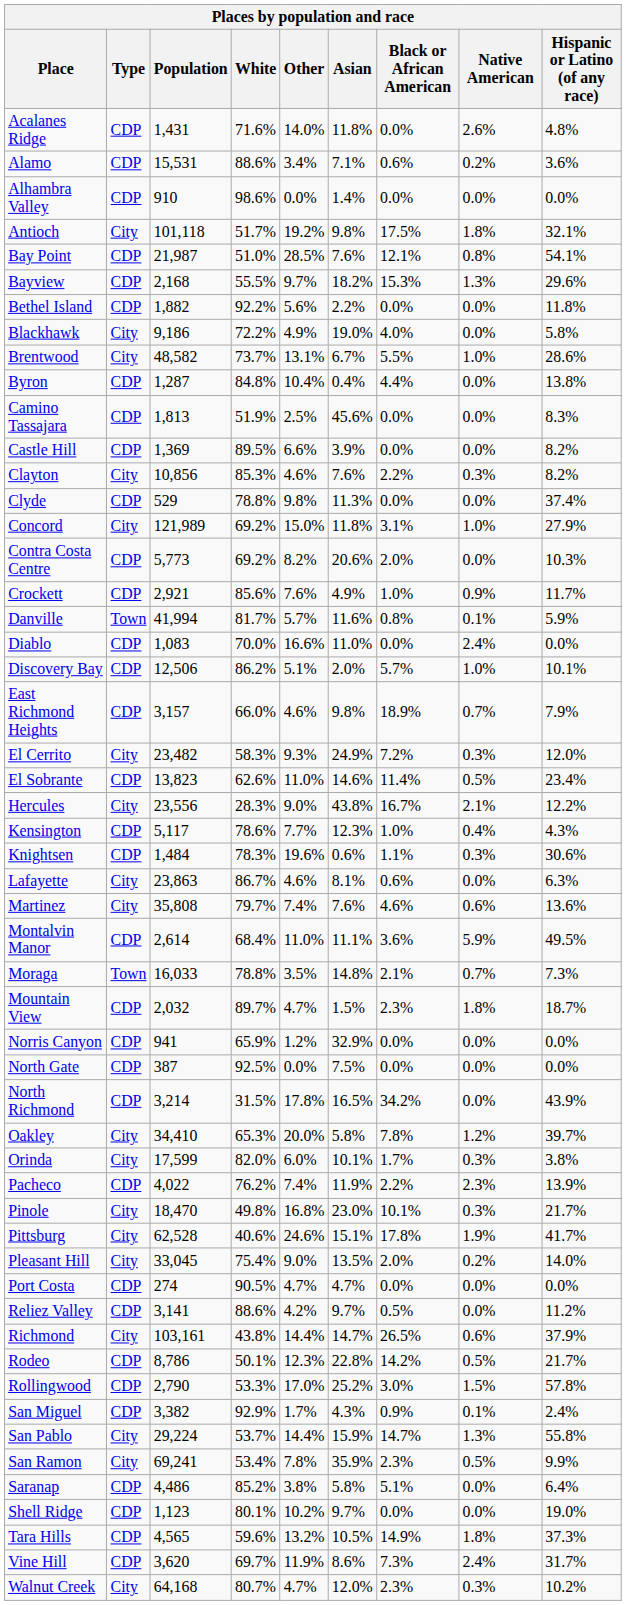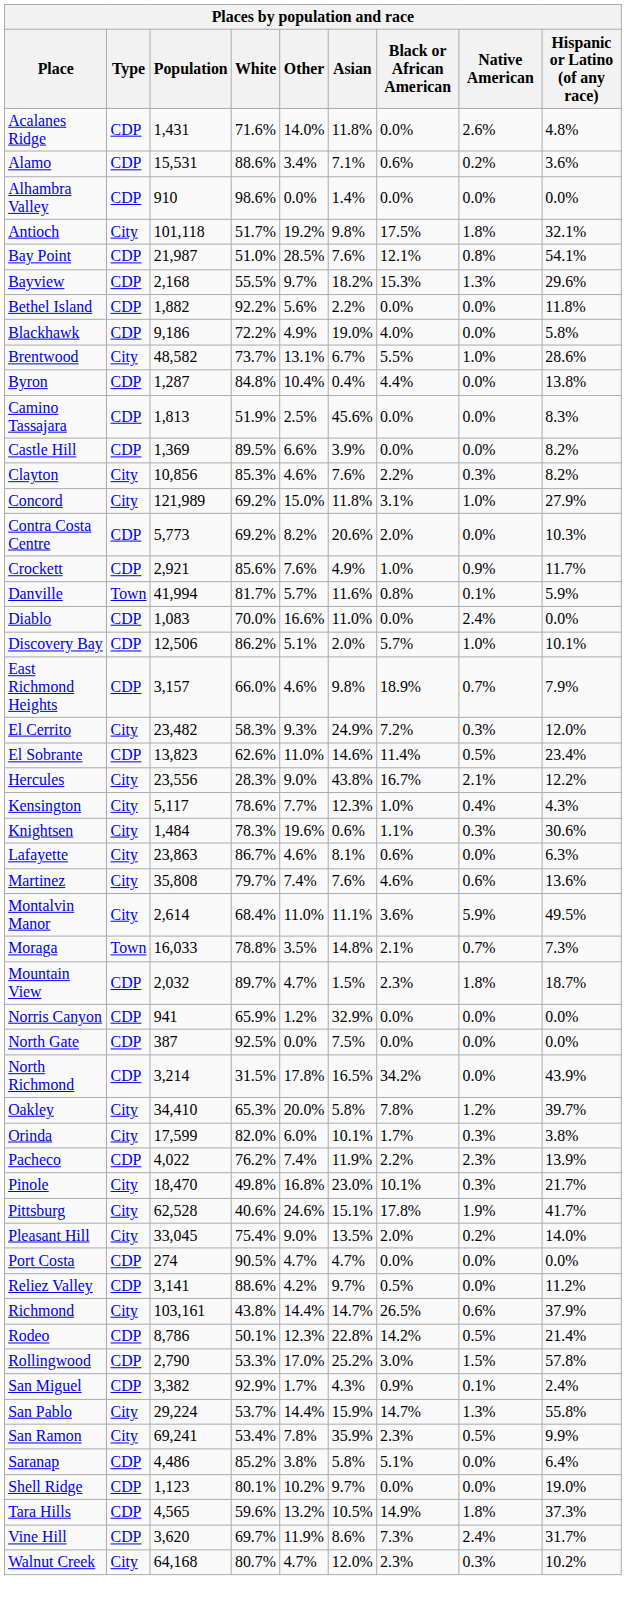 <table class="wikitable collapsible collapsed sortable" style="width: 100%;">
 <tr>
 <th colspan="9">Places by population and race</th>
 </tr>
 <tr>
 <th>Place</th>
 <th>Type</th>
 <th data-sort-type="number">Population</th>
 <th data-sort-type="number">White</th>
 <th data-sort-type="number">Other<br></th>
 <th data-sort-type="number">Asian</th>
 <th data-sort-type="number">Black or African<br>American</th>
 <th data-sort-type="number">Native American<br></th>
 <th data-sort-type="number">Hispanic or Latino<br>(of any race)</th>
 </tr>
 <tr>
 <td><a href='#'>Acalanes Ridge</a></td>
 <td><a href='#'>CDP</a></td>
 <td>1,431</td>
 <td>71.6%</td>
 <td>14.0%</td>
 <td>11.8%</td>
 <td>0.0%</td>
 <td>2.6%</td>
 <td>4.8%</td>
 </tr>
 <tr>
 <td><a href='#'>Alamo</a></td>
 <td><a href='#'>CDP</a></td>
 <td>15,531</td>
 <td>88.6%</td>
 <td>3.4%</td>
 <td>7.1%</td>
 <td>0.6%</td>
 <td>0.2%</td>
 <td>3.6%</td>
 </tr>
 <tr>
 <td><a href='#'>Alhambra Valley</a></td>
 <td><a href='#'>CDP</a></td>
 <td>910</td>
 <td>98.6%</td>
 <td>0.0%</td>
 <td>1.4%</td>
 <td>0.0%</td>
 <td>0.0%</td>
 <td>0.0%</td>
 </tr>
 <tr>
 <td><a href='#'>Antioch</a></td>
 <td><a href='#'>City</a></td>
 <td>101,118</td>
 <td>51.7%</td>
 <td>19.2%</td>
 <td>9.8%</td>
 <td>17.5%</td>
 <td>1.8%</td>
 <td>32.1%</td>
 </tr>
 <tr>
 <td><a href='#'>Bay Point</a></td>
 <td><a href='#'>CDP</a></td>
 <td>21,987</td>
 <td>51.0%</td>
 <td>28.5%</td>
 <td>7.6%</td>
 <td>12.1%</td>
 <td>0.8%</td>
 <td>54.1%</td>
 </tr>
 <tr>
 <td><a href='#'>Bayview</a></td>
 <td><a href='#'>CDP</a></td>
 <td>2,168</td>
 <td>55.5%</td>
 <td>9.7%</td>
 <td>18.2%</td>
 <td>15.3%</td>
 <td>1.3%</td>
 <td>29.6%</td>
 </tr>
 <tr>
 <td><a href='#'>Bethel Island</a></td>
 <td><a href='#'>CDP</a></td>
 <td>1,882</td>
 <td>92.2%</td>
 <td>5.6%</td>
 <td>2.2%</td>
 <td>0.0%</td>
 <td>0.0%</td>
 <td>11.8%</td>
 </tr>
 <tr>
 <td><a href='#'>Blackhawk</a></td>
-<td><a href='#'>City</a></td>
+<td><a href='#'>CDP</a></td>
 <td>9,186</td>
 <td>72.2%</td>
 <td>4.9%</td>
 <td>19.0%</td>
 <td>4.0%</td>
 <td>0.0%</td>
 <td>5.8%</td>
 </tr>
 <tr>
 <td><a href='#'>Brentwood</a></td>
 <td><a href='#'>City</a></td>
 <td>48,582</td>
 <td>73.7%</td>
 <td>13.1%</td>
 <td>6.7%</td>
 <td>5.5%</td>
 <td>1.0%</td>
 <td>28.6%</td>
 </tr>
 <tr>
 <td><a href='#'>Byron</a></td>
 <td><a href='#'>CDP</a></td>
 <td>1,287</td>
 <td>84.8%</td>
 <td>10.4%</td>
 <td>0.4%</td>
 <td>4.4%</td>
 <td>0.0%</td>
 <td>13.8%</td>
 </tr>
 <tr>
 <td><a href='#'>Camino Tassajara</a></td>
 <td><a href='#'>CDP</a></td>
 <td>1,813</td>
 <td>51.9%</td>
 <td>2.5%</td>
 <td>45.6%</td>
 <td>0.0%</td>
 <td>0.0%</td>
 <td>8.3%</td>
 </tr>
 <tr>
 <td><a href='#'>Castle Hill</a></td>
 <td><a href='#'>CDP</a></td>
 <td>1,369</td>
 <td>89.5%</td>
 <td>6.6%</td>
 <td>3.9%</td>
 <td>0.0%</td>
 <td>0.0%</td>
 <td>8.2%</td>
 </tr>
 <tr>
 <td><a href='#'>Clayton</a></td>
 <td><a href='#'>City</a></td>
 <td>10,856</td>
 <td>85.3%</td>
 <td>4.6%</td>
 <td>7.6%</td>
 <td>2.2%</td>
 <td>0.3%</td>
 <td>8.2%</td>
-</tr>
-<tr>
-<td><a href='#'>Clyde</a></td>
-<td><a href='#'>CDP</a></td>
-<td>529</td>
-<td>78.8%</td>
-<td>9.8%</td>
-<td>11.3%</td>
-<td>0.0%</td>
-<td>0.0%</td>
-<td>37.4%</td>
 </tr>
 <tr>
 <td><a href='#'>Concord</a></td>
 <td><a href='#'>City</a></td>
 <td>121,989</td>
 <td>69.2%</td>
 <td>15.0%</td>
 <td>11.8%</td>
 <td>3.1%</td>
 <td>1.0%</td>
 <td>27.9%</td>
 </tr>
 <tr>
 <td><a href='#'>Contra Costa Centre</a></td>
 <td><a href='#'>CDP</a></td>
 <td>5,773</td>
 <td>69.2%</td>
 <td>8.2%</td>
 <td>20.6%</td>
 <td>2.0%</td>
 <td>0.0%</td>
 <td>10.3%</td>
 </tr>
 <tr>
 <td><a href='#'>Crockett</a></td>
 <td><a href='#'>CDP</a></td>
 <td>2,921</td>
 <td>85.6%</td>
 <td>7.6%</td>
 <td>4.9%</td>
 <td>1.0%</td>
 <td>0.9%</td>
 <td>11.7%</td>
 </tr>
 <tr>
 <td><a href='#'>Danville</a></td>
 <td><a href='#'>Town</a></td>
 <td>41,994</td>
 <td>81.7%</td>
 <td>5.7%</td>
 <td>11.6%</td>
 <td>0.8%</td>
 <td>0.1%</td>
 <td>5.9%</td>
 </tr>
 <tr>
 <td><a href='#'>Diablo</a></td>
 <td><a href='#'>CDP</a></td>
 <td>1,083</td>
 <td>70.0%</td>
 <td>16.6%</td>
 <td>11.0%</td>
 <td>0.0%</td>
 <td>2.4%</td>
 <td>0.0%</td>
 </tr>
 <tr>
 <td><a href='#'>Discovery Bay</a></td>
 <td><a href='#'>CDP</a></td>
 <td>12,506</td>
 <td>86.2%</td>
 <td>5.1%</td>
 <td>2.0%</td>
 <td>5.7%</td>
 <td>1.0%</td>
 <td>10.1%</td>
 </tr>
 <tr>
 <td><a href='#'>East Richmond Heights</a></td>
 <td><a href='#'>CDP</a></td>
 <td>3,157</td>
 <td>66.0%</td>
 <td>4.6%</td>
 <td>9.8%</td>
 <td>18.9%</td>
 <td>0.7%</td>
 <td>7.9%</td>
 </tr>
 <tr>
 <td><a href='#'>El Cerrito</a></td>
 <td><a href='#'>City</a></td>
 <td>23,482</td>
 <td>58.3%</td>
 <td>9.3%</td>
 <td>24.9%</td>
 <td>7.2%</td>
 <td>0.3%</td>
 <td>12.0%</td>
 </tr>
 <tr>
 <td><a href='#'>El Sobrante</a></td>
 <td><a href='#'>CDP</a></td>
 <td>13,823</td>
 <td>62.6%</td>
 <td>11.0%</td>
 <td>14.6%</td>
 <td>11.4%</td>
 <td>0.5%</td>
 <td>23.4%</td>
 </tr>
 <tr>
 <td><a href='#'>Hercules</a></td>
 <td><a href='#'>City</a></td>
 <td>23,556</td>
 <td>28.3%</td>
 <td>9.0%</td>
 <td>43.8%</td>
 <td>16.7%</td>
 <td>2.1%</td>
 <td>12.2%</td>
 </tr>
 <tr>
 <td><a href='#'>Kensington</a></td>
-<td><a href='#'>CDP</a></td>
+<td><a href='#'>City</a></td>
 <td>5,117</td>
 <td>78.6%</td>
 <td>7.7%</td>
 <td>12.3%</td>
 <td>1.0%</td>
 <td>0.4%</td>
 <td>4.3%</td>
 </tr>
 <tr>
 <td><a href='#'>Knightsen</a></td>
-<td><a href='#'>CDP</a></td>
+<td><a href='#'>City</a></td>
 <td>1,484</td>
 <td>78.3%</td>
 <td>19.6%</td>
 <td>0.6%</td>
 <td>1.1%</td>
 <td>0.3%</td>
 <td>30.6%</td>
 </tr>
 <tr>
 <td><a href='#'>Lafayette</a></td>
 <td><a href='#'>City</a></td>
 <td>23,863</td>
 <td>86.7%</td>
 <td>4.6%</td>
 <td>8.1%</td>
 <td>0.6%</td>
 <td>0.0%</td>
 <td>6.3%</td>
 </tr>
 <tr>
 <td><a href='#'>Martinez</a></td>
 <td><a href='#'>City</a></td>
 <td>35,808</td>
 <td>79.7%</td>
 <td>7.4%</td>
 <td>7.6%</td>
 <td>4.6%</td>
 <td>0.6%</td>
 <td>13.6%</td>
 </tr>
 <tr>
 <td><a href='#'>Montalvin Manor</a></td>
-<td><a href='#'>CDP</a></td>
+<td><a href='#'>City</a></td>
 <td>2,614</td>
 <td>68.4%</td>
 <td>11.0%</td>
 <td>11.1%</td>
 <td>3.6%</td>
 <td>5.9%</td>
 <td>49.5%</td>
 </tr>
 <tr>
 <td><a href='#'>Moraga</a></td>
 <td><a href='#'>Town</a></td>
 <td>16,033</td>
 <td>78.8%</td>
 <td>3.5%</td>
 <td>14.8%</td>
 <td>2.1%</td>
 <td>0.7%</td>
 <td>7.3%</td>
 </tr>
 <tr>
 <td><a href='#'>Mountain View</a></td>
 <td><a href='#'>CDP</a></td>
 <td>2,032</td>
 <td>89.7%</td>
 <td>4.7%</td>
 <td>1.5%</td>
 <td>2.3%</td>
 <td>1.8%</td>
 <td>18.7%</td>
 </tr>
 <tr>
 <td><a href='#'>Norris Canyon</a></td>
 <td><a href='#'>CDP</a></td>
 <td>941</td>
 <td>65.9%</td>
 <td>1.2%</td>
 <td>32.9%</td>
 <td>0.0%</td>
 <td>0.0%</td>
 <td>0.0%</td>
 </tr>
 <tr>
 <td><a href='#'>North Gate</a></td>
 <td><a href='#'>CDP</a></td>
 <td>387</td>
 <td>92.5%</td>
 <td>0.0%</td>
 <td>7.5%</td>
 <td>0.0%</td>
 <td>0.0%</td>
 <td>0.0%</td>
 </tr>
 <tr>
 <td><a href='#'>North Richmond</a></td>
 <td><a href='#'>CDP</a></td>
 <td>3,214</td>
 <td>31.5%</td>
 <td>17.8%</td>
 <td>16.5%</td>
 <td>34.2%</td>
 <td>0.0%</td>
 <td>43.9%</td>
 </tr>
 <tr>
 <td><a href='#'>Oakley</a></td>
 <td><a href='#'>City</a></td>
 <td>34,410</td>
 <td>65.3%</td>
 <td>20.0%</td>
 <td>5.8%</td>
 <td>7.8%</td>
 <td>1.2%</td>
 <td>39.7%</td>
 </tr>
 <tr>
 <td><a href='#'>Orinda</a></td>
 <td><a href='#'>City</a></td>
 <td>17,599</td>
 <td>82.0%</td>
 <td>6.0%</td>
 <td>10.1%</td>
 <td>1.7%</td>
 <td>0.3%</td>
 <td>3.8%</td>
 </tr>
 <tr>
 <td><a href='#'>Pacheco</a></td>
 <td><a href='#'>CDP</a></td>
 <td>4,022</td>
 <td>76.2%</td>
 <td>7.4%</td>
 <td>11.9%</td>
 <td>2.2%</td>
 <td>2.3%</td>
 <td>13.9%</td>
 </tr>
 <tr>
 <td><a href='#'>Pinole</a></td>
 <td><a href='#'>City</a></td>
 <td>18,470</td>
 <td>49.8%</td>
 <td>16.8%</td>
 <td>23.0%</td>
 <td>10.1%</td>
 <td>0.3%</td>
 <td>21.7%</td>
 </tr>
 <tr>
 <td><a href='#'>Pittsburg</a></td>
 <td><a href='#'>City</a></td>
 <td>62,528</td>
 <td>40.6%</td>
 <td>24.6%</td>
 <td>15.1%</td>
 <td>17.8%</td>
 <td>1.9%</td>
 <td>41.7%</td>
 </tr>
 <tr>
 <td><a href='#'>Pleasant Hill</a></td>
 <td><a href='#'>City</a></td>
 <td>33,045</td>
 <td>75.4%</td>
 <td>9.0%</td>
 <td>13.5%</td>
 <td>2.0%</td>
 <td>0.2%</td>
 <td>14.0%</td>
 </tr>
 <tr>
 <td><a href='#'>Port Costa</a></td>
 <td><a href='#'>CDP</a></td>
 <td>274</td>
 <td>90.5%</td>
 <td>4.7%</td>
 <td>4.7%</td>
 <td>0.0%</td>
 <td>0.0%</td>
 <td>0.0%</td>
 </tr>
 <tr>
 <td><a href='#'>Reliez Valley</a></td>
 <td><a href='#'>CDP</a></td>
 <td>3,141</td>
 <td>88.6%</td>
 <td>4.2%</td>
 <td>9.7%</td>
 <td>0.5%</td>
 <td>0.0%</td>
 <td>11.2%</td>
 </tr>
 <tr>
 <td><a href='#'>Richmond</a></td>
 <td><a href='#'>City</a></td>
 <td>103,161</td>
 <td>43.8%</td>
 <td>14.4%</td>
 <td>14.7%</td>
 <td>26.5%</td>
 <td>0.6%</td>
 <td>37.9%</td>
 </tr>
 <tr>
 <td><a href='#'>Rodeo</a></td>
 <td><a href='#'>CDP</a></td>
 <td>8,786</td>
 <td>50.1%</td>
 <td>12.3%</td>
 <td>22.8%</td>
 <td>14.2%</td>
 <td>0.5%</td>
-<td>21.7%</td>
+<td>21.4%</td>
 </tr>
 <tr>
 <td><a href='#'>Rollingwood</a></td>
 <td><a href='#'>CDP</a></td>
 <td>2,790</td>
 <td>53.3%</td>
 <td>17.0%</td>
 <td>25.2%</td>
 <td>3.0%</td>
 <td>1.5%</td>
 <td>57.8%</td>
 </tr>
 <tr>
 <td><a href='#'>San Miguel</a></td>
 <td><a href='#'>CDP</a></td>
 <td>3,382</td>
 <td>92.9%</td>
 <td>1.7%</td>
 <td>4.3%</td>
 <td>0.9%</td>
 <td>0.1%</td>
 <td>2.4%</td>
 </tr>
 <tr>
 <td><a href='#'>San Pablo</a></td>
 <td><a href='#'>City</a></td>
 <td>29,224</td>
 <td>53.7%</td>
 <td>14.4%</td>
 <td>15.9%</td>
 <td>14.7%</td>
 <td>1.3%</td>
 <td>55.8%</td>
 </tr>
 <tr>
 <td><a href='#'>San Ramon</a></td>
 <td><a href='#'>City</a></td>
 <td>69,241</td>
 <td>53.4%</td>
 <td>7.8%</td>
 <td>35.9%</td>
 <td>2.3%</td>
 <td>0.5%</td>
 <td>9.9%</td>
 </tr>
 <tr>
 <td><a href='#'>Saranap</a></td>
 <td><a href='#'>CDP</a></td>
 <td>4,486</td>
 <td>85.2%</td>
 <td>3.8%</td>
 <td>5.8%</td>
 <td>5.1%</td>
 <td>0.0%</td>
 <td>6.4%</td>
 </tr>
 <tr>
 <td><a href='#'>Shell Ridge</a></td>
 <td><a href='#'>CDP</a></td>
 <td>1,123</td>
 <td>80.1%</td>
 <td>10.2%</td>
 <td>9.7%</td>
 <td>0.0%</td>
 <td>0.0%</td>
 <td>19.0%</td>
 </tr>
 <tr>
 <td><a href='#'>Tara Hills</a></td>
 <td><a href='#'>CDP</a></td>
 <td>4,565</td>
 <td>59.6%</td>
 <td>13.2%</td>
 <td>10.5%</td>
 <td>14.9%</td>
 <td>1.8%</td>
 <td>37.3%</td>
 </tr>
 <tr>
 <td><a href='#'>Vine Hill</a></td>
 <td><a href='#'>CDP</a></td>
 <td>3,620</td>
 <td>69.7%</td>
 <td>11.9%</td>
 <td>8.6%</td>
 <td>7.3%</td>
 <td>2.4%</td>
 <td>31.7%</td>
 </tr>
 <tr>
 <td><a href='#'>Walnut Creek</a></td>
 <td><a href='#'>City</a></td>
 <td>64,168</td>
 <td>80.7%</td>
 <td>4.7%</td>
 <td>12.0%</td>
 <td>2.3%</td>
 <td>0.3%</td>
 <td>10.2%</td>
 </tr>
 </table>
